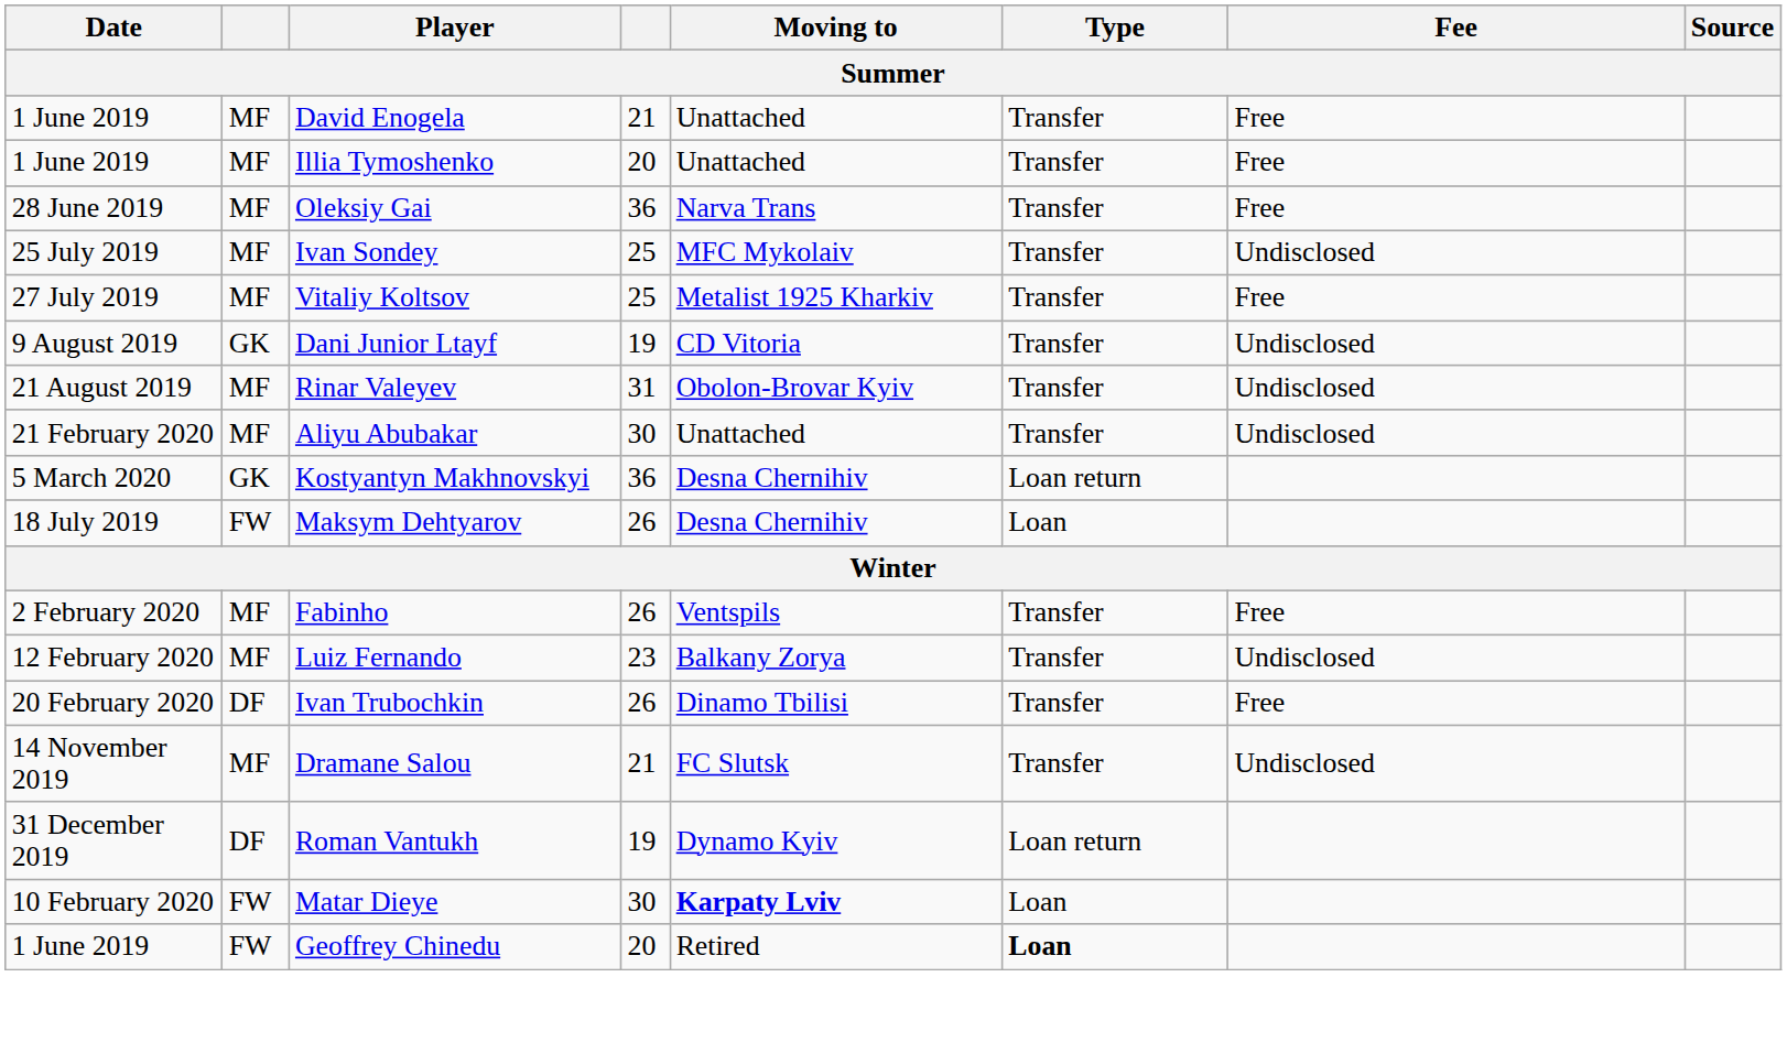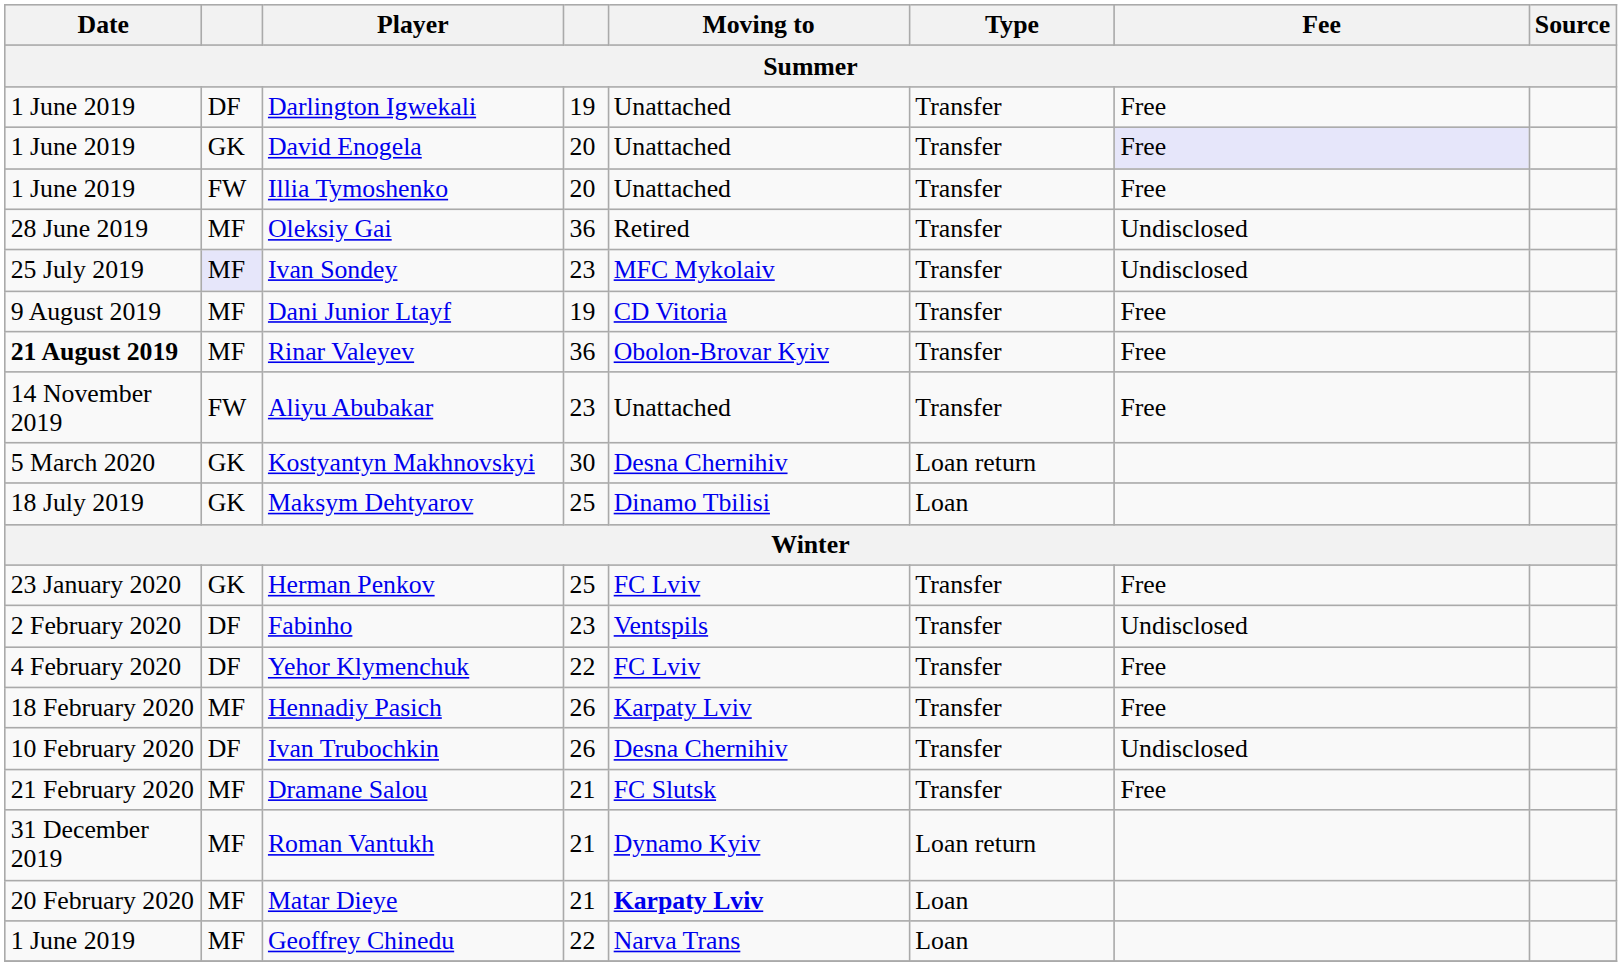 <table class="wikitable sortable">
 <tr>
 <th style="width:115px;">Date</th>
 <th style="width:30px;"></th>
 <th style="width:180px;">Player</th>
 <th style="width:20px;"></th>
 <th style="width:180px;">Moving to</th>
 <th style="width:120px;" class="unsortable">Type</th>
 <th style="width:250px;" class="unsortable">Fee</th>
 <th style="width:20px;">Source</th>
 </tr>
 <tr>
 <th colspan=8>Summer</th>
 </tr>
 <tr>
 <td>1 June 2019</td>
-<td>MF</td>
-<td> <a href='#'>David Enogela</a></td>
-<td>21</td>
+<td>DF</td>
+<td> <a href='#'>Darlington Igwekali</a></td>
+<td>19</td>
 <td>Unattached</td>
 <td>Transfer</td>
 <td>Free</td>
 <td></td>
 </tr>
 <tr>
 <td>1 June 2019</td>
-<td>MF</td>
+<td>GK</td>
+<td> <a href='#'>David Enogela</a></td>
+<td>20</td>
+<td>Unattached</td>
+<td>Transfer</td>
+<td style="background: lavender;">Free</td>
+<td></td>
+</tr>
+<tr>
+<td>1 June 2019</td>
+<td>FW</td>
 <td> <a href='#'>Illia Tymoshenko</a></td>
 <td>20</td>
 <td>Unattached</td>
 <td>Transfer</td>
 <td>Free</td>
 <td></td>
 </tr>
 <tr>
 <td>28 June 2019</td>
 <td>MF</td>
 <td> <a href='#'>Oleksiy Gai</a></td>
 <td>36</td>
-<td> <a href='#'>Narva Trans</a></td>
+<td>Retired</td>
 <td>Transfer</td>
-<td>Free</td>
+<td>Undisclosed</td>
 <td></td>
 </tr>
 <tr>
 <td>25 July 2019</td>
-<td>MF</td>
+<td style="background: lavender;">MF</td>
 <td> <a href='#'>Ivan Sondey</a></td>
-<td>25</td>
+<td>23</td>
 <td> <a href='#'>MFC Mykolaiv</a></td>
 <td>Transfer</td>
 <td>Undisclosed</td>
 <td></td>
 </tr>
 <tr>
-<td>27 July 2019</td>
+<td>9 August 2019</td>
 <td>MF</td>
-<td> <a href='#'>Vitaliy Koltsov</a></td>
-<td>25</td>
-<td> <a href='#'>Metalist 1925 Kharkiv</a></td>
+<td> <a href='#'>Dani Junior Ltayf</a></td>
+<td>19</td>
+<td> <a href='#'>CD Vitoria</a></td>
 <td>Transfer</td>
 <td>Free</td>
 <td></td>
 </tr>
 <tr>
-<td>9 August 2019</td>
-<td>GK</td>
-<td> <a href='#'>Dani Junior Ltayf</a></td>
-<td>19</td>
-<td> <a href='#'>CD Vitoria</a></td>
+<td><strong>21 August 2019</strong></td>
+<td>MF</td>
+<td> <a href='#'>Rinar Valeyev</a></td>
+<td>36</td>
+<td> <a href='#'>Obolon-Brovar Kyiv</a></td>
 <td>Transfer</td>
-<td>Undisclosed</td>
+<td>Free</td>
 <td></td>
 </tr>
 <tr>
-<td>21 August 2019</td>
-<td>MF</td>
-<td> <a href='#'>Rinar Valeyev</a></td>
-<td>31</td>
-<td> <a href='#'>Obolon-Brovar Kyiv</a></td>
-<td>Transfer</td>
-<td>Undisclosed</td>
-<td></td>
-</tr>
-<tr>
-<td>21 February 2020</td>
-<td>MF</td>
+<td>14 November 2019</td>
+<td>FW</td>
 <td> <a href='#'>Aliyu Abubakar</a></td>
-<td>30</td>
+<td>23</td>
 <td>Unattached</td>
 <td>Transfer</td>
-<td>Undisclosed</td>
+<td>Free</td>
 <td></td>
 </tr>
 <tr>
 <td>5 March 2020</td>
 <td>GK</td>
 <td> <a href='#'>Kostyantyn Makhnovskyi</a></td>
-<td>36</td>
+<td>30</td>
 <td> <a href='#'>Desna Chernihiv</a></td>
 <td>Loan return</td>
 <td></td>
 <td></td>
 </tr>
 <tr>
 <td>18 July 2019</td>
-<td>FW</td>
+<td>GK</td>
 <td> <a href='#'>Maksym Dehtyarov</a></td>
-<td>26</td>
-<td> <a href='#'>Desna Chernihiv</a></td>
+<td>25</td>
+<td> <a href='#'>Dinamo Tbilisi</a></td>
 <td>Loan</td>
 <td></td>
 <td></td>
 </tr>
 <tr>
 <th colspan=8>Winter</th>
 </tr>
 <tr>
-<td>2 February 2020</td>
-<td>MF</td>
-<td> <a href='#'>Fabinho</a></td>
-<td>26</td>
-<td> <a href='#'>Ventspils</a></td>
+<td>23 January 2020</td>
+<td>GK</td>
+<td> <a href='#'>Herman Penkov</a></td>
+<td>25</td>
+<td> <a href='#'>FC Lviv</a></td>
 <td>Transfer</td>
 <td>Free</td>
 <td></td>
 </tr>
 <tr>
-<td>12 February 2020</td>
-<td>MF</td>
-<td> <a href='#'>Luiz Fernando</a></td>
+<td>2 February 2020</td>
+<td>DF</td>
+<td> <a href='#'>Fabinho</a></td>
 <td>23</td>
-<td> <a href='#'>Balkany Zorya</a></td>
+<td> <a href='#'>Ventspils</a></td>
 <td>Transfer</td>
 <td>Undisclosed</td>
 <td></td>
 </tr>
 <tr>
-<td>20 February 2020</td>
+<td>4 February 2020</td>
 <td>DF</td>
-<td> <a href='#'>Ivan Trubochkin</a></td>
-<td>26</td>
-<td> <a href='#'>Dinamo Tbilisi</a></td>
+<td> <a href='#'>Yehor Klymenchuk</a></td>
+<td>22</td>
+<td> <a href='#'>FC Lviv</a></td>
 <td>Transfer</td>
 <td>Free</td>
 <td></td>
 </tr>
 <tr>
-<td>14 November 2019</td>
+<td>18 February 2020</td>
+<td>MF</td>
+<td> <a href='#'>Hennadiy Pasich</a></td>
+<td>26</td>
+<td> <a href='#'>Karpaty Lviv</a></td>
+<td>Transfer</td>
+<td>Free</td>
+<td></td>
+</tr>
+<tr>
+<td>10 February 2020</td>
+<td>DF</td>
+<td> <a href='#'>Ivan Trubochkin</a></td>
+<td>26</td>
+<td> <a href='#'>Desna Chernihiv</a></td>
+<td>Transfer</td>
+<td>Undisclosed</td>
+<td></td>
+</tr>
+<tr>
+<td>21 February 2020</td>
 <td>MF</td>
 <td> <a href='#'>Dramane Salou</a></td>
 <td>21</td>
 <td> <a href='#'>FC Slutsk</a></td>
 <td>Transfer</td>
-<td>Undisclosed</td>
+<td>Free</td>
 <td></td>
 </tr>
 <tr>
 <td>31 December 2019</td>
-<td>DF</td>
+<td>MF</td>
 <td> <a href='#'>Roman Vantukh</a></td>
-<td>19</td>
+<td>21</td>
 <td> <a href='#'>Dynamo Kyiv</a></td>
 <td>Loan return</td>
 <td></td>
 <td></td>
 </tr>
 <tr>
-<td>10 February 2020</td>
-<td>FW</td>
+<td>20 February 2020</td>
+<td>MF</td>
 <td> <a href='#'>Matar Dieye</a></td>
-<td>30</td>
+<td>21</td>
 <td><strong> <a href='#'>Karpaty Lviv</a></strong></td>
 <td>Loan</td>
 <td></td>
 <td></td>
 </tr>
 <tr>
 <td>1 June 2019</td>
-<td>FW</td>
+<td>MF</td>
 <td> <a href='#'>Geoffrey Chinedu</a></td>
-<td>20</td>
-<td>Retired</td>
-<td><strong>Loan</strong></td>
+<td>22</td>
+<td> <a href='#'>Narva Trans</a></td>
+<td>Loan</td>
 <td></td>
 <td></td>
 </tr>
 <tr>
 </tr>
 </table>
